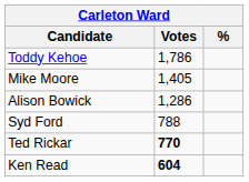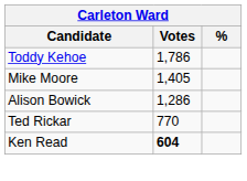 <table class="wikitable">
 <tr>
 <th colspan="3"><a href='#'>Carleton Ward</a></th>
 </tr>
 <tr>
 <th style="width: 170px">Candidate</th>
 <th style="width: 50px">Votes</th>
 <th style="width: 40px">%</th>
 </tr>
 <tr>
 <td><a href='#'>Toddy Kehoe</a></td>
 <td>1,786</td>
 <td></td>
 </tr>
 <tr>
 <td>Mike Moore</td>
 <td>1,405</td>
 <td></td>
 </tr>
 <tr>
 <td>Alison Bowick</td>
 <td>1,286</td>
 <td></td>
 </tr>
 <tr>
-<td>Syd Ford</td>
-<td>788</td>
-<td></td>
-</tr>
-<tr>
 <td>Ted Rickar</td>
-<td><strong>770</strong></td>
+<td>770</td>
 <td></td>
 </tr>
 <tr>
 <td>Ken Read</td>
 <td><strong>604</strong></td>
 <td></td>
 </tr>
 </table>
